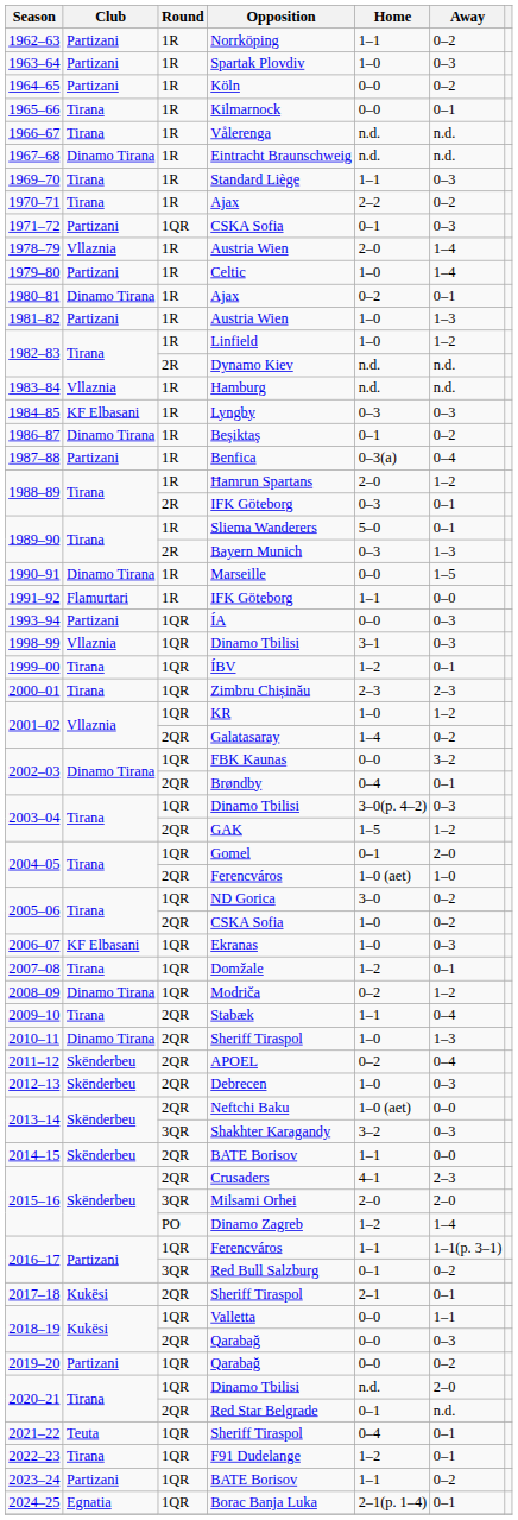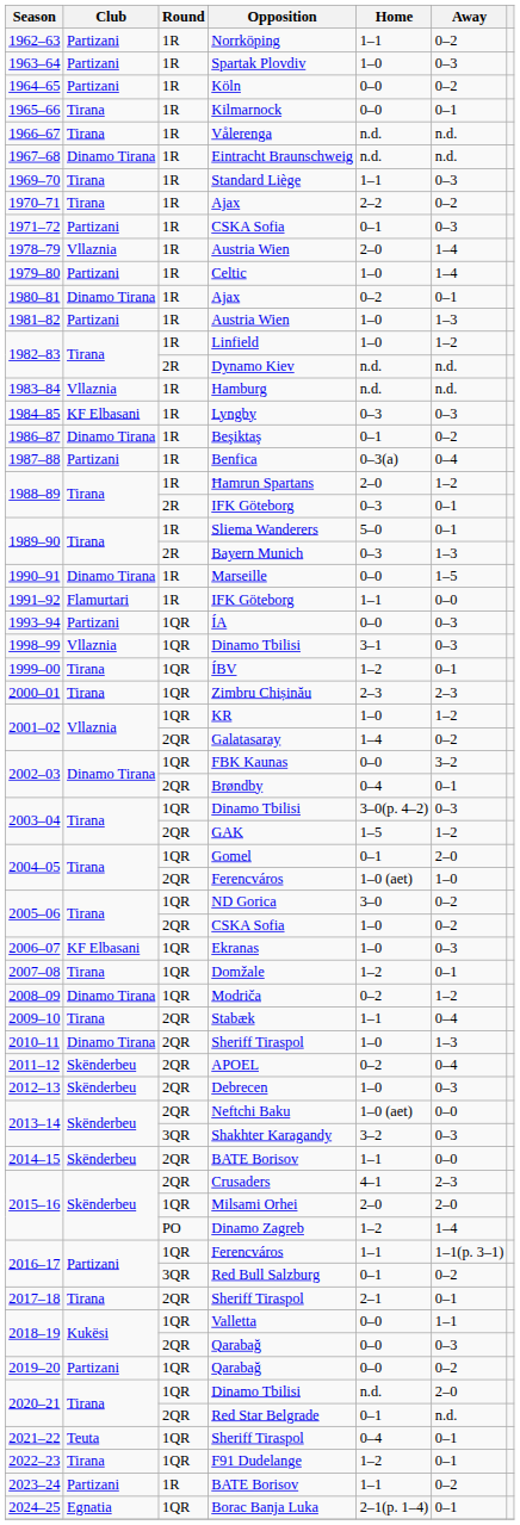 <table class="wikitable">
 <tr>
 <th>Season</th>
 <th>Club</th>
 <th>Round</th>
 <th>Opposition</th>
 <th>Home</th>
 <th>Away</th>
 <th></th>
 </tr>
 <tr>
 <td><a href='#'>1962–63</a></td>
 <td><a href='#'>Partizani</a></td>
 <td>1R</td>
 <td> <a href='#'>Norrköping</a></td>
 <td>1–1</td>
 <td>0–2</td>
 <td align="center"></td>
 </tr>
 <tr>
 <td><a href='#'>1963–64</a></td>
 <td><a href='#'>Partizani</a></td>
 <td>1R</td>
 <td> <a href='#'>Spartak Plovdiv</a></td>
 <td>1–0</td>
 <td>0–3</td>
 <td align="center"></td>
 </tr>
 <tr>
 <td><a href='#'>1964–65</a></td>
 <td><a href='#'>Partizani</a></td>
 <td>1R</td>
 <td> <a href='#'>Köln</a></td>
 <td>0–0</td>
 <td>0–2</td>
 <td align="center"></td>
 </tr>
 <tr>
 <td><a href='#'>1965–66</a></td>
 <td><a href='#'>Tirana</a></td>
 <td>1R</td>
 <td> <a href='#'>Kilmarnock</a></td>
 <td>0–0</td>
 <td>0–1</td>
 <td align="center"></td>
 </tr>
 <tr>
 <td><a href='#'>1966–67</a></td>
 <td><a href='#'>Tirana</a></td>
 <td>1R</td>
 <td> <a href='#'>Vålerenga</a></td>
 <td>n.d.</td>
 <td>n.d.</td>
 <td align="center"></td>
 </tr>
 <tr>
 <td><a href='#'>1967–68</a></td>
 <td><a href='#'>Dinamo Tirana</a></td>
 <td>1R</td>
 <td> <a href='#'>Eintracht Braunschweig</a></td>
 <td>n.d.</td>
 <td>n.d.</td>
 <td align="center"></td>
 </tr>
 <tr>
 <td><a href='#'>1969–70</a></td>
 <td><a href='#'>Tirana</a></td>
 <td>1R</td>
 <td> <a href='#'>Standard Liège</a></td>
 <td>1–1</td>
 <td>0–3</td>
 <td align="center"></td>
 </tr>
 <tr>
 <td><a href='#'>1970–71</a></td>
 <td><a href='#'>Tirana</a></td>
 <td>1R</td>
 <td> <a href='#'>Ajax</a></td>
 <td>2–2</td>
 <td>0–2</td>
 <td align="center"></td>
 </tr>
 <tr>
 <td><a href='#'>1971–72</a></td>
 <td><a href='#'>Partizani</a></td>
-<td>1QR</td>
+<td>1R</td>
 <td> <a href='#'>CSKA Sofia</a></td>
 <td>0–1</td>
 <td>0–3</td>
 <td align="center"></td>
 </tr>
 <tr>
 <td><a href='#'>1978–79</a></td>
 <td><a href='#'>Vllaznia</a></td>
 <td>1R</td>
 <td> <a href='#'>Austria Wien</a></td>
 <td>2–0</td>
 <td>1–4</td>
 <td align="center"></td>
 </tr>
 <tr>
 <td><a href='#'>1979–80</a></td>
 <td><a href='#'>Partizani</a></td>
 <td>1R</td>
 <td> <a href='#'>Celtic</a></td>
 <td>1–0</td>
 <td>1–4</td>
 <td align="center"></td>
 </tr>
 <tr>
 <td><a href='#'>1980–81</a></td>
 <td><a href='#'>Dinamo Tirana</a></td>
 <td>1R</td>
 <td> <a href='#'>Ajax</a></td>
 <td>0–2</td>
 <td>0–1</td>
 <td align="center"></td>
 </tr>
 <tr>
 <td><a href='#'>1981–82</a></td>
 <td><a href='#'>Partizani</a></td>
 <td>1R</td>
 <td> <a href='#'>Austria Wien</a></td>
 <td>1–0</td>
 <td>1–3</td>
 <td align="center"></td>
 </tr>
 <tr>
 <td rowspan=2><a href='#'>1982–83</a></td>
 <td rowspan=2><a href='#'>Tirana</a></td>
 <td>1R</td>
 <td> <a href='#'>Linfield</a></td>
 <td>1–0</td>
 <td>1–2</td>
 <td align="center"></td>
 </tr>
 <tr>
 <td>2R</td>
 <td> <a href='#'>Dynamo Kiev</a></td>
 <td>n.d.</td>
 <td>n.d.</td>
 <td align="center"></td>
 </tr>
 <tr>
 <td><a href='#'>1983–84</a></td>
 <td><a href='#'>Vllaznia</a></td>
 <td>1R</td>
 <td> <a href='#'>Hamburg</a></td>
 <td>n.d.</td>
 <td>n.d.</td>
 <td align="center"></td>
 </tr>
 <tr>
 <td><a href='#'>1984–85</a></td>
 <td><a href='#'>KF Elbasani</a></td>
 <td>1R</td>
 <td> <a href='#'>Lyngby</a></td>
 <td>0–3</td>
 <td>0–3</td>
 <td align="center"></td>
 </tr>
 <tr>
 <td><a href='#'>1986–87</a></td>
 <td><a href='#'>Dinamo Tirana</a></td>
 <td>1R</td>
 <td> <a href='#'>Beşiktaş</a></td>
 <td>0–1</td>
 <td>0–2</td>
 <td align="center"></td>
 </tr>
 <tr>
 <td><a href='#'>1987–88</a></td>
 <td><a href='#'>Partizani</a></td>
 <td>1R</td>
 <td> <a href='#'>Benfica</a></td>
 <td>0–3(a)</td>
 <td>0–4</td>
 <td align="center"></td>
 </tr>
 <tr>
 <td rowspan=2><a href='#'>1988–89</a></td>
 <td rowspan=2><a href='#'>Tirana</a></td>
 <td>1R</td>
 <td> <a href='#'>Ħamrun Spartans</a></td>
 <td>2–0</td>
 <td>1–2</td>
 <td align="center"></td>
 </tr>
 <tr>
 <td>2R</td>
 <td> <a href='#'>IFK Göteborg</a></td>
 <td>0–3</td>
 <td>0–1</td>
 <td align="center"></td>
 </tr>
 <tr>
 <td rowspan=2><a href='#'>1989–90</a></td>
 <td rowspan=2><a href='#'>Tirana</a></td>
 <td>1R</td>
 <td> <a href='#'>Sliema Wanderers</a></td>
 <td>5–0</td>
 <td>0–1</td>
 <td align="center"></td>
 </tr>
 <tr>
 <td>2R</td>
 <td> <a href='#'>Bayern Munich</a></td>
 <td>0–3</td>
 <td>1–3</td>
 <td align="center"></td>
 </tr>
 <tr>
 <td><a href='#'>1990–91</a></td>
 <td><a href='#'>Dinamo Tirana</a></td>
 <td>1R</td>
 <td> <a href='#'>Marseille</a></td>
 <td>0–0</td>
 <td>1–5</td>
 <td align="center"></td>
 </tr>
 <tr>
 <td><a href='#'>1991–92</a></td>
 <td><a href='#'>Flamurtari</a></td>
 <td>1R</td>
 <td> <a href='#'>IFK Göteborg</a></td>
 <td>1–1</td>
 <td>0–0</td>
 <td align="center"></td>
 </tr>
 <tr>
 <td><a href='#'>1993–94</a></td>
 <td><a href='#'>Partizani</a></td>
 <td>1QR</td>
 <td> <a href='#'>ÍA</a></td>
 <td>0–0</td>
 <td>0–3</td>
 <td align="center"></td>
 </tr>
 <tr>
 <td><a href='#'>1998–99</a></td>
 <td><a href='#'>Vllaznia</a></td>
 <td>1QR</td>
 <td> <a href='#'>Dinamo Tbilisi</a></td>
 <td>3–1</td>
 <td>0–3</td>
 <td align="center"></td>
 </tr>
 <tr>
 <td><a href='#'>1999–00</a></td>
 <td><a href='#'>Tirana</a></td>
 <td>1QR</td>
 <td> <a href='#'>ÍBV</a></td>
 <td>1–2</td>
 <td>0–1</td>
 <td align="center"></td>
 </tr>
 <tr>
 <td><a href='#'>2000–01</a></td>
 <td><a href='#'>Tirana</a></td>
 <td>1QR</td>
 <td> <a href='#'>Zimbru Chișinău</a></td>
 <td>2–3</td>
 <td>2–3</td>
 <td align="center"></td>
 </tr>
 <tr>
 <td rowspan=2><a href='#'>2001–02</a></td>
 <td rowspan=2><a href='#'>Vllaznia</a></td>
 <td>1QR</td>
 <td> <a href='#'>KR</a></td>
 <td>1–0</td>
 <td>1–2</td>
 <td align="center"></td>
 </tr>
 <tr>
 <td>2QR</td>
 <td> <a href='#'>Galatasaray</a></td>
 <td>1–4</td>
 <td>0–2</td>
 <td align="center"></td>
 </tr>
 <tr>
 <td rowspan=2><a href='#'>2002–03</a></td>
 <td rowspan=2><a href='#'>Dinamo Tirana</a></td>
 <td>1QR</td>
 <td> <a href='#'>FBK Kaunas</a></td>
 <td>0–0</td>
 <td>3–2</td>
 <td align="center"></td>
 </tr>
 <tr>
 <td>2QR</td>
 <td> <a href='#'>Brøndby</a></td>
 <td>0–4</td>
 <td>0–1</td>
 <td align="center"></td>
 </tr>
 <tr>
 <td rowspan=2><a href='#'>2003–04</a></td>
 <td rowspan=2><a href='#'>Tirana</a></td>
 <td>1QR</td>
 <td> <a href='#'>Dinamo Tbilisi</a></td>
 <td>3–0(p. 4–2)</td>
 <td>0–3</td>
 <td align="center"></td>
 </tr>
 <tr>
 <td>2QR</td>
 <td> <a href='#'>GAK</a></td>
 <td>1–5</td>
 <td>1–2</td>
 <td align="center"></td>
 </tr>
 <tr>
 <td rowspan=2><a href='#'>2004–05</a></td>
 <td rowspan=2><a href='#'>Tirana</a></td>
 <td>1QR</td>
 <td> <a href='#'>Gomel</a></td>
 <td>0–1</td>
 <td>2–0</td>
 <td align="center"></td>
 </tr>
 <tr>
 <td>2QR</td>
 <td> <a href='#'>Ferencváros</a></td>
 <td>1–0 (aet)</td>
 <td>1–0</td>
 <td align="center"></td>
 </tr>
 <tr>
 <td rowspan=2><a href='#'>2005–06</a></td>
 <td rowspan=2><a href='#'>Tirana</a></td>
 <td>1QR</td>
 <td> <a href='#'>ND Gorica</a></td>
 <td>3–0</td>
 <td>0–2</td>
 <td align="center"></td>
 </tr>
 <tr>
 <td>2QR</td>
 <td> <a href='#'>CSKA Sofia</a></td>
 <td>1–0</td>
 <td>0–2</td>
 <td align="center"></td>
 </tr>
 <tr>
 <td><a href='#'>2006–07</a></td>
 <td><a href='#'>KF Elbasani</a></td>
 <td>1QR</td>
 <td> <a href='#'>Ekranas</a></td>
 <td>1–0</td>
 <td>0–3</td>
 <td align="center"></td>
 </tr>
 <tr>
 <td><a href='#'>2007–08</a></td>
 <td><a href='#'>Tirana</a></td>
 <td>1QR</td>
 <td> <a href='#'>Domžale</a></td>
 <td>1–2</td>
 <td>0–1</td>
 <td align="center"></td>
 </tr>
 <tr>
 <td><a href='#'>2008–09</a></td>
 <td><a href='#'>Dinamo Tirana</a></td>
 <td>1QR</td>
 <td> <a href='#'>Modriča</a></td>
 <td>0–2</td>
 <td>1–2</td>
 <td align="center"></td>
 </tr>
 <tr>
 <td><a href='#'>2009–10</a></td>
 <td><a href='#'>Tirana</a></td>
 <td>2QR</td>
 <td> <a href='#'>Stabæk</a></td>
 <td>1–1</td>
 <td>0–4</td>
 <td align="center"></td>
 </tr>
 <tr>
 <td><a href='#'>2010–11</a></td>
 <td><a href='#'>Dinamo Tirana</a></td>
 <td>2QR</td>
 <td> <a href='#'>Sheriff Tiraspol</a></td>
 <td>1–0</td>
 <td>1–3</td>
 <td align="center"></td>
 </tr>
 <tr>
 <td><a href='#'>2011–12</a></td>
 <td><a href='#'>Skënderbeu</a></td>
 <td>2QR</td>
 <td> <a href='#'>APOEL</a></td>
 <td>0–2</td>
 <td>0–4</td>
 <td align="center"></td>
 </tr>
 <tr>
 <td><a href='#'>2012–13</a></td>
 <td><a href='#'>Skënderbeu</a></td>
 <td>2QR</td>
 <td> <a href='#'>Debrecen</a></td>
 <td>1–0</td>
 <td>0–3</td>
 <td align="center"></td>
 </tr>
 <tr>
 <td rowspan=2><a href='#'>2013–14</a></td>
 <td rowspan=2><a href='#'>Skënderbeu</a></td>
 <td>2QR</td>
 <td> <a href='#'>Neftchi Baku</a></td>
 <td>1–0 (aet)</td>
 <td>0–0</td>
 <td align="center"></td>
 </tr>
 <tr>
 <td>3QR</td>
 <td> <a href='#'>Shakhter Karagandy</a></td>
 <td>3–2</td>
 <td>0–3</td>
 <td align="center"></td>
 </tr>
 <tr>
 <td><a href='#'>2014–15</a></td>
 <td><a href='#'>Skënderbeu</a></td>
 <td>2QR</td>
 <td> <a href='#'>BATE Borisov</a></td>
 <td>1–1</td>
 <td>0–0</td>
 <td align="center"></td>
 </tr>
 <tr>
 <td rowspan=3><a href='#'>2015–16</a></td>
 <td rowspan=3><a href='#'>Skënderbeu</a></td>
 <td>2QR</td>
 <td> <a href='#'>Crusaders</a></td>
 <td>4–1</td>
 <td>2–3</td>
 <td align="center"></td>
 </tr>
 <tr>
-<td>3QR</td>
+<td>1QR</td>
 <td> <a href='#'>Milsami Orhei</a></td>
 <td>2–0</td>
 <td>2–0</td>
 <td align="center"></td>
 </tr>
 <tr>
 <td>PO</td>
 <td> <a href='#'>Dinamo Zagreb</a></td>
 <td>1–2</td>
 <td>1–4</td>
 <td align="center"></td>
 </tr>
 <tr>
 <td rowspan=2><a href='#'>2016–17</a></td>
 <td rowspan=2><a href='#'>Partizani</a></td>
 <td>1QR</td>
 <td>  <a href='#'>Ferencváros</a></td>
 <td>1–1</td>
 <td>1–1(p. 3–1)</td>
 <td align="center"></td>
 </tr>
 <tr>
 <td>3QR</td>
 <td>  <a href='#'>Red Bull Salzburg</a></td>
 <td>0–1</td>
 <td>0–2</td>
 <td align="center"></td>
 </tr>
 <tr>
 <td><a href='#'>2017–18</a></td>
-<td><a href='#'>Kukësi</a></td>
+<td><a href='#'>Tirana</a></td>
 <td>2QR</td>
 <td>  <a href='#'>Sheriff Tiraspol</a></td>
 <td>2–1</td>
 <td>0–1</td>
 <td align="center"></td>
 </tr>
 <tr>
 <td rowspan=2><a href='#'>2018–19</a></td>
 <td rowspan=2><a href='#'>Kukësi</a></td>
 <td>1QR</td>
 <td>  <a href='#'>Valletta</a></td>
 <td>0–0</td>
 <td>1–1</td>
 <td align="center"></td>
 </tr>
 <tr>
 <td>2QR</td>
 <td>  <a href='#'>Qarabağ</a></td>
 <td>0–0</td>
 <td>0–3</td>
 <td align="center"></td>
 </tr>
 <tr>
 <td><a href='#'>2019–20</a></td>
 <td><a href='#'>Partizani</a></td>
 <td>1QR</td>
 <td>  <a href='#'>Qarabağ</a></td>
 <td>0–0</td>
 <td>0–2</td>
 <td align="center"></td>
 </tr>
 <tr>
 <td rowspan=2><a href='#'>2020–21</a></td>
 <td rowspan=2><a href='#'>Tirana</a></td>
 <td>1QR</td>
 <td> <a href='#'>Dinamo Tbilisi</a></td>
 <td>n.d.</td>
 <td>2–0</td>
 <td align="center"></td>
 </tr>
 <tr>
 <td>2QR</td>
 <td> <a href='#'>Red Star Belgrade</a></td>
 <td>0–1</td>
 <td>n.d.</td>
 <td align="center"></td>
 </tr>
 <tr>
 <td rowspan=1><a href='#'>2021–22</a></td>
 <td rowspan=1><a href='#'>Teuta</a></td>
 <td>1QR</td>
 <td> <a href='#'>Sheriff Tiraspol</a></td>
 <td>0–4</td>
 <td>0–1</td>
 <td align="center"></td>
 </tr>
 <tr>
 <td rowspan=1><a href='#'>2022–23</a></td>
 <td rowspan=1><a href='#'>Tirana</a></td>
 <td>1QR</td>
 <td> <a href='#'>F91 Dudelange</a></td>
 <td>1–2</td>
 <td>0–1</td>
 <td align="center"></td>
 </tr>
 <tr>
 <td><a href='#'>2023–24</a></td>
 <td><a href='#'>Partizani</a></td>
-<td>1QR</td>
+<td>1R</td>
 <td> <a href='#'>BATE Borisov</a></td>
 <td>1–1</td>
 <td>0–2</td>
 <td align="center"></td>
 </tr>
 <tr>
 <td><a href='#'>2024–25</a></td>
 <td><a href='#'>Egnatia</a></td>
 <td>1QR</td>
 <td> <a href='#'>Borac Banja Luka</a></td>
 <td>2–1(p. 1–4)</td>
 <td>0–1</td>
 <td align="center"></td>
 </tr>
 <tr>
 </tr>
 </table>
